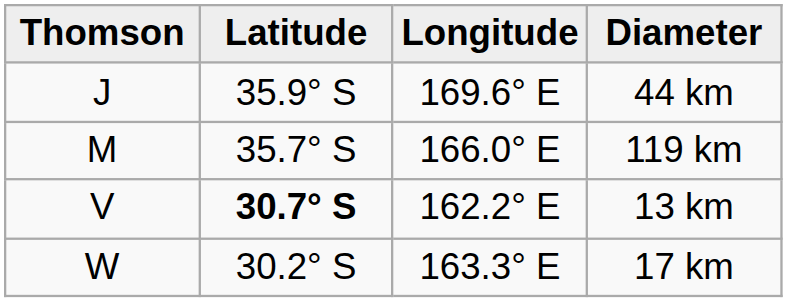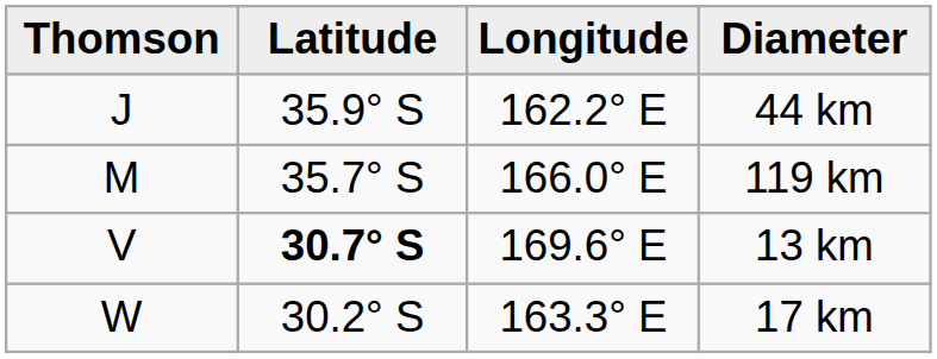 <table class="wikitable">
 <tr>
 <th width="25%" style="background:#eeeeee;">Thomson</th>
 <th width="25%" style="background:#eeeeee;">Latitude</th>
 <th width="25%" style="background:#eeeeee;">Longitude</th>
 <th width="25%" style="background:#eeeeee;">Diameter</th>
 </tr>
 <tr>
 <td align="center">J</td>
 <td align="center">35.9° S</td>
-<td align="center">169.6° E</td>
+<td align="center">162.2° E</td>
 <td align="center">44 km</td>
 </tr>
 <tr>
 <td align="center">M</td>
 <td align="center">35.7° S</td>
 <td align="center">166.0° E</td>
 <td align="center">119 km</td>
 </tr>
 <tr>
 <td align="center">V</td>
 <td align="center"><strong>30.7° S</strong></td>
-<td align="center">162.2° E</td>
+<td align="center">169.6° E</td>
 <td align="center">13 km</td>
 </tr>
 <tr>
 <td align="center">W</td>
 <td align="center">30.2° S</td>
 <td align="center">163.3° E</td>
 <td align="center">17 km</td>
 </tr>
 </table>
